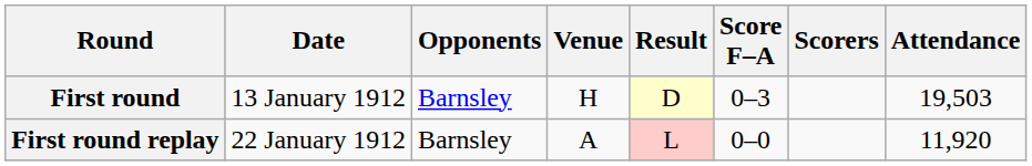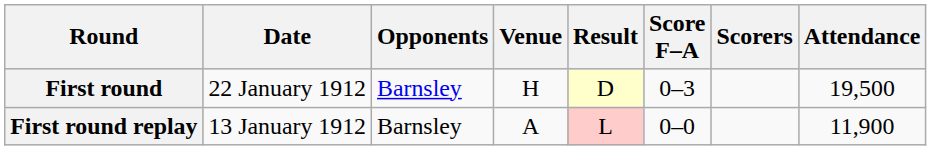 <table class="wikitable plainrowheaders" style="text-align:center">
 <tr>
 <th scope="col">Round</th>
 <th scope="col">Date</th>
 <th scope="col">Opponents</th>
 <th scope="col">Venue</th>
 <th scope="col">Result</th>
 <th scope="col">Score<br>F–A</th>
 <th scope="col">Scorers</th>
 <th scope="col">Attendance</th>
 </tr>
 <tr>
 <th scope="row">First round</th>
-<td align="left">13 January 1912</td>
+<td align="left">22 January 1912</td>
 <td align="left"><a href='#'>Barnsley</a></td>
 <td>H</td>
 <td style=background:#ffc>D</td>
 <td>0–3</td>
 <td></td>
-<td>19,503</td>
+<td>19,500</td>
 </tr>
 <tr>
 <th scope="row">First round replay</th>
-<td align="left">22 January 1912</td>
+<td align="left">13 January 1912</td>
 <td align="left">Barnsley</td>
 <td>A</td>
 <td style=background:#fcc>L</td>
 <td>0–0</td>
 <td></td>
-<td>11,920</td>
+<td>11,900</td>
 </tr>
 </table>
